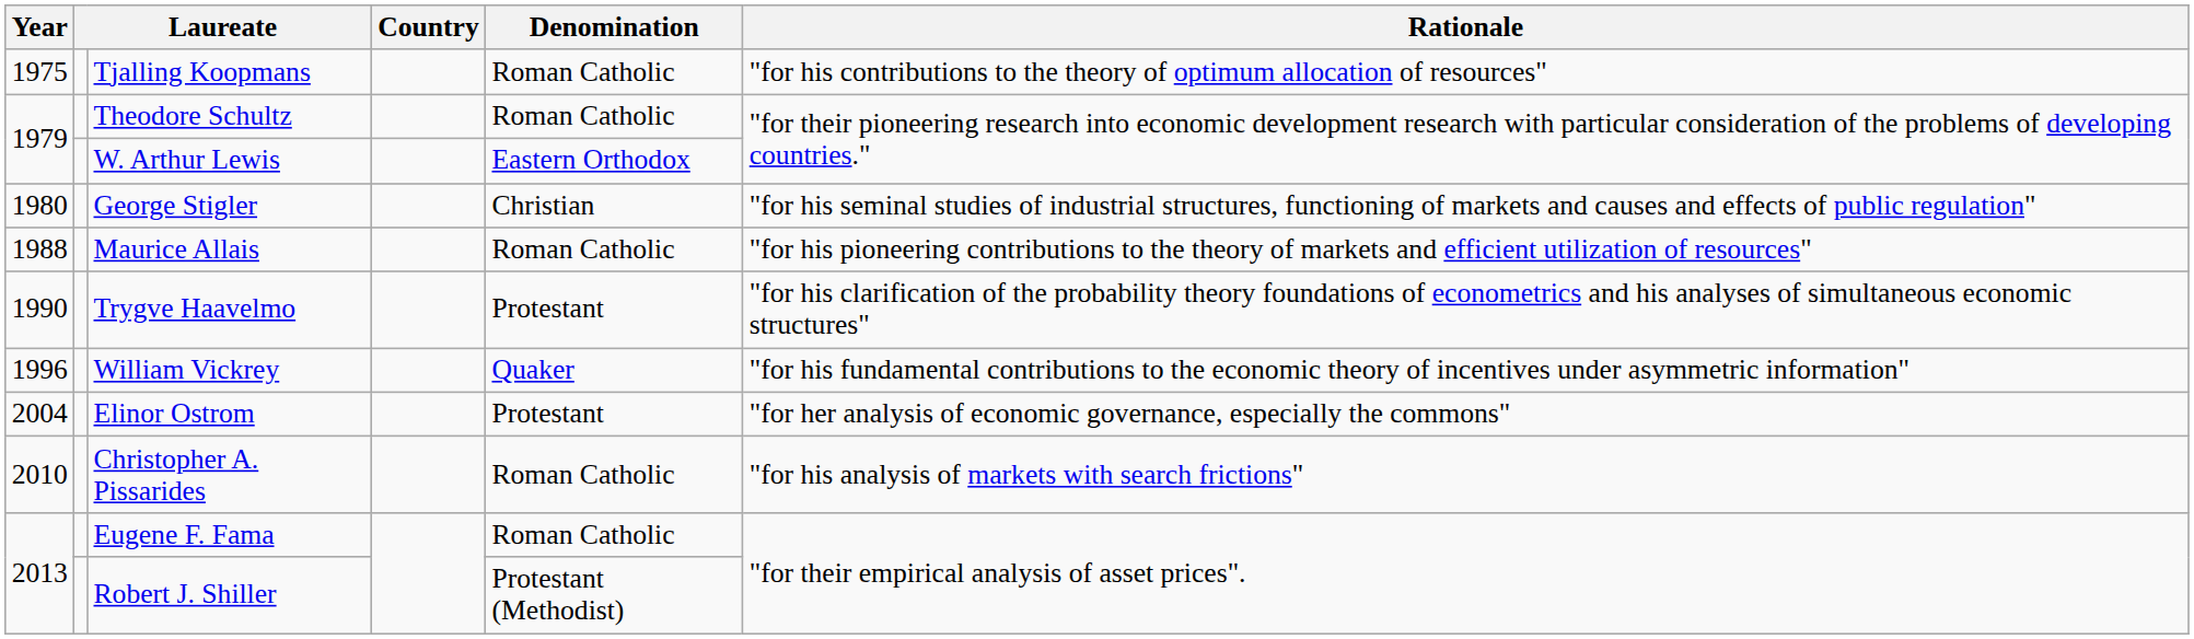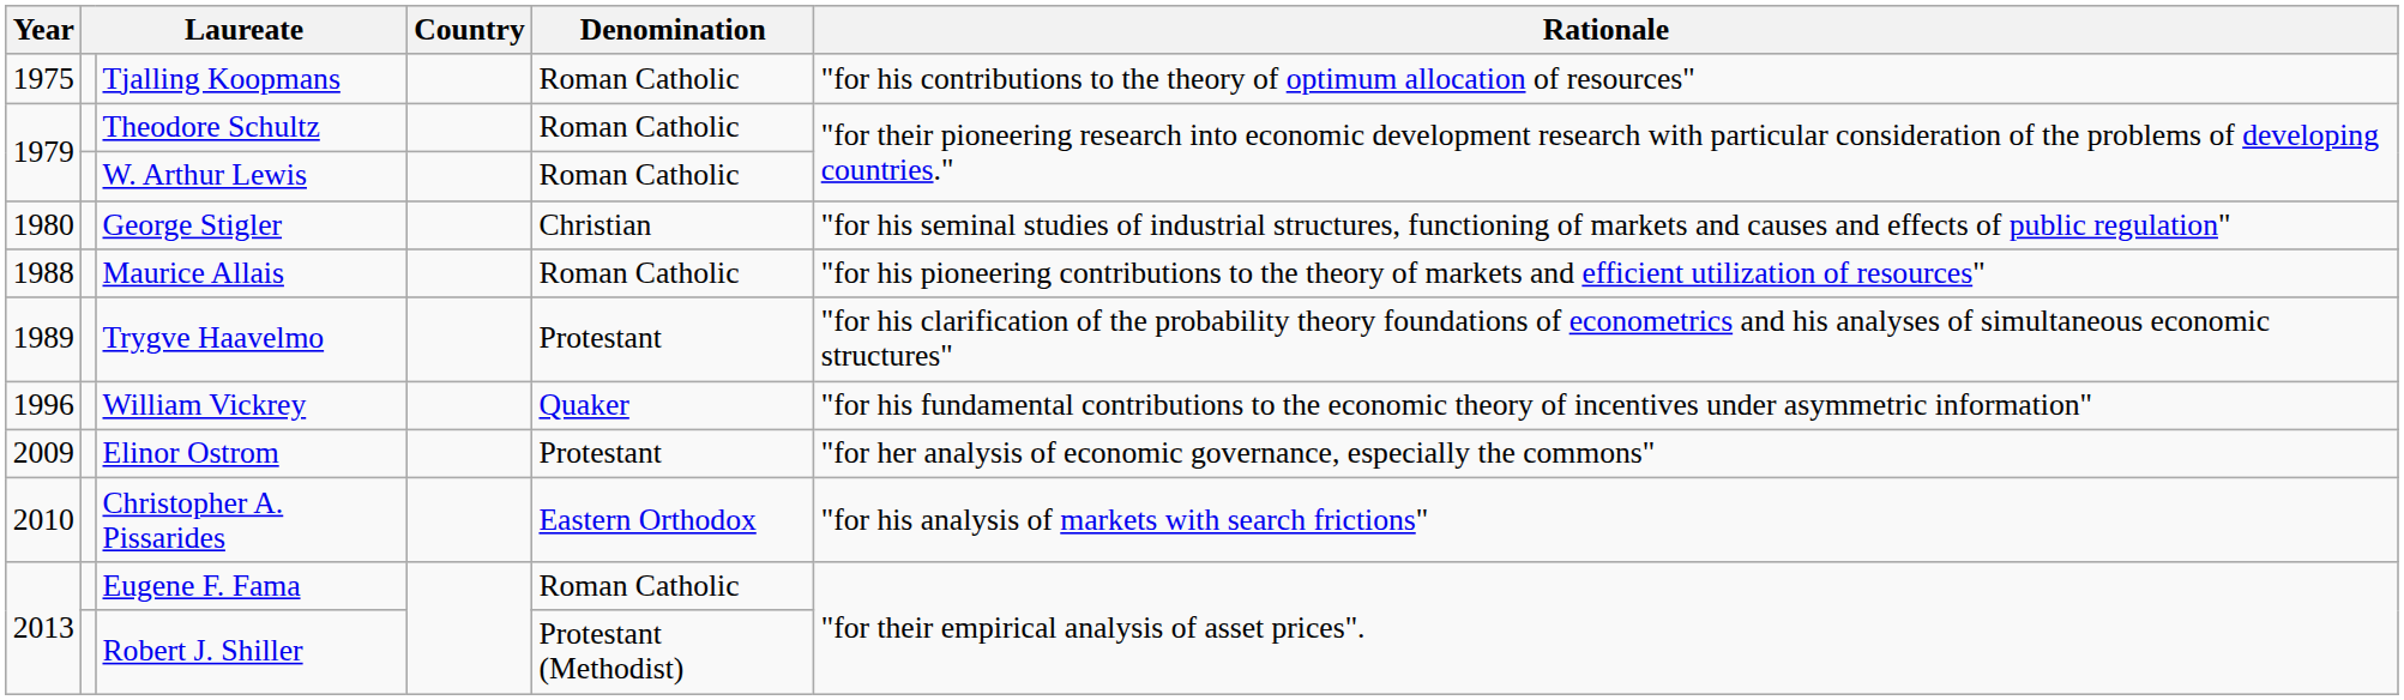 <table align="center" class="wikitable">
 <tr>
 <th>Year</th>
 <th colspan=2>Laureate</th>
 <th>Country</th>
 <th>Denomination</th>
 <th>Rationale</th>
 </tr>
 <tr>
 <td>1975</td>
 <td></td>
 <td><a href='#'>Tjalling Koopmans</a></td>
 <td><br></td>
 <td>Roman Catholic</td>
 <td>"for his contributions to the theory of <a href='#'>optimum allocation</a> of resources"</td>
 </tr>
 <tr>
 <td rowspan = 2>1979</td>
 <td></td>
 <td><a href='#'>Theodore Schultz</a></td>
 <td></td>
 <td>Roman Catholic</td>
 <td rowspan = 2>"for their pioneering research into economic development research with particular consideration of the problems of <a href='#'>developing countries</a>."</td>
 </tr>
 <tr>
 <td></td>
 <td><a href='#'>W. Arthur Lewis</a></td>
 <td><br></td>
-<td><a href='#'>Eastern Orthodox</a></td>
+<td>Roman Catholic</td>
 </tr>
 <tr>
 <td>1980</td>
 <td></td>
 <td><a href='#'>George Stigler</a></td>
 <td></td>
 <td>Christian</td>
 <td>"for his seminal studies of industrial structures, functioning of markets and causes and effects of <a href='#'>public regulation</a>"</td>
 </tr>
 <tr>
 <td>1988</td>
 <td></td>
 <td><a href='#'>Maurice Allais</a></td>
 <td></td>
 <td>Roman Catholic</td>
 <td>"for his pioneering contributions to the theory of markets and <a href='#'>efficient utilization of resources</a>"</td>
 </tr>
 <tr>
-<td>1990</td>
+<td>1989</td>
 <td></td>
 <td><a href='#'>Trygve Haavelmo</a></td>
 <td></td>
 <td>Protestant</td>
 <td>"for his clarification of the probability theory foundations of <a href='#'>econometrics</a> and his analyses of simultaneous economic structures"</td>
 </tr>
 <tr>
 <td>1996</td>
 <td></td>
 <td><a href='#'>William Vickrey</a></td>
 <td><br></td>
 <td><a href='#'>Quaker</a></td>
 <td>"for his fundamental contributions to the economic theory of incentives under asymmetric information"</td>
 </tr>
 <tr>
-<td>2004</td>
+<td>2009</td>
 <td></td>
 <td><a href='#'>Elinor Ostrom</a></td>
 <td></td>
 <td>Protestant</td>
 <td>"for her analysis of economic governance, especially the commons"</td>
 </tr>
 <tr>
 <td>2010</td>
 <td></td>
 <td><a href='#'>Christopher A. Pissarides</a></td>
 <td></td>
-<td>Roman Catholic</td>
+<td><a href='#'>Eastern Orthodox</a></td>
 <td>"for his analysis of <a href='#'>markets with search frictions</a>"</td>
 </tr>
 <tr>
 <td rowspan = 2>2013</td>
 <td></td>
 <td><a href='#'>Eugene F. Fama</a></td>
 <td rowspan=2></td>
 <td>Roman Catholic</td>
 <td rowspan = 2>"for their empirical analysis of asset prices".</td>
 </tr>
 <tr>
 <td></td>
 <td><a href='#'>Robert J. Shiller</a></td>
 <td>Protestant (Methodist)</td>
 </tr>
 </table>
